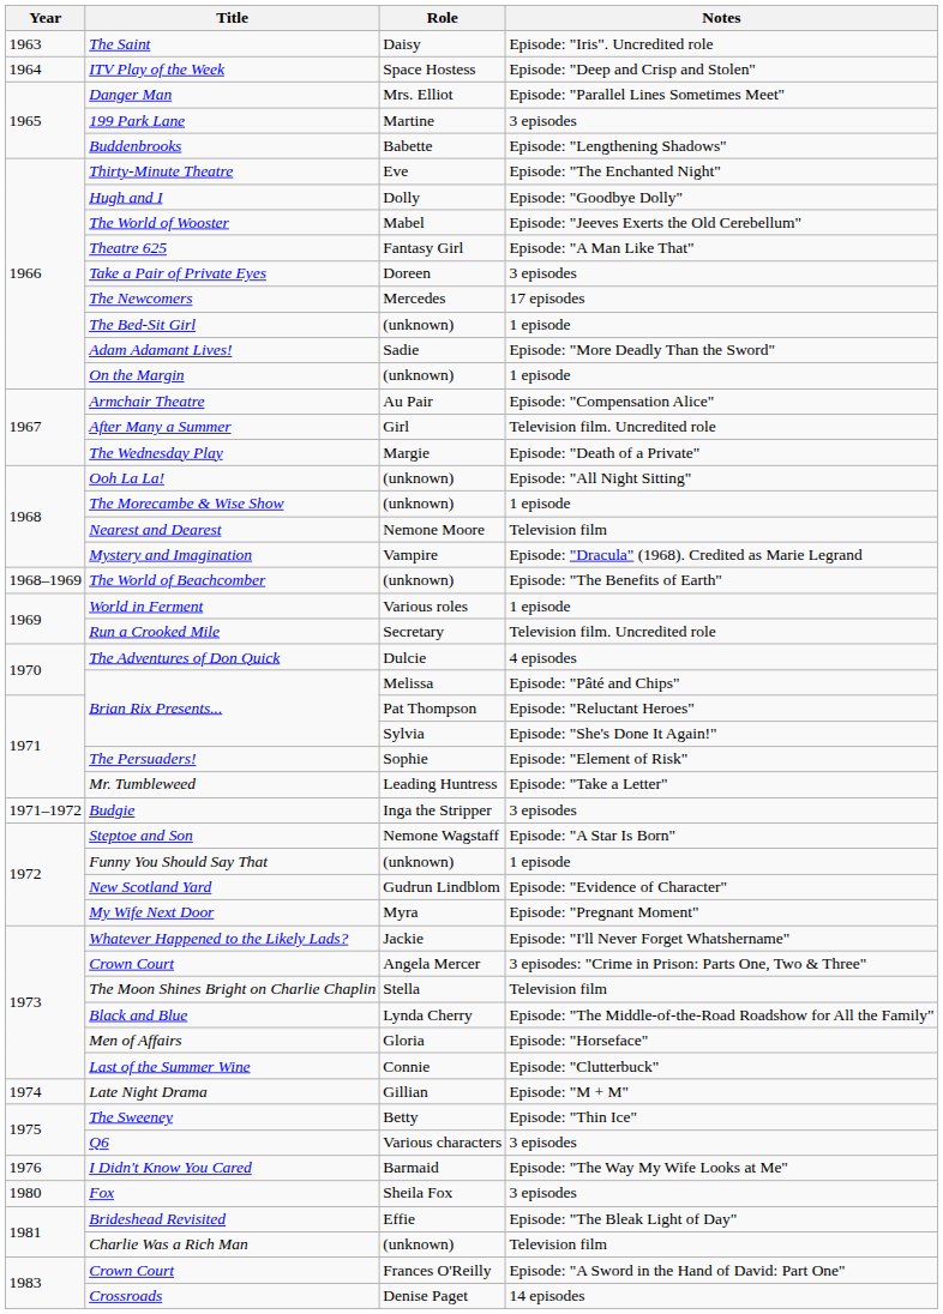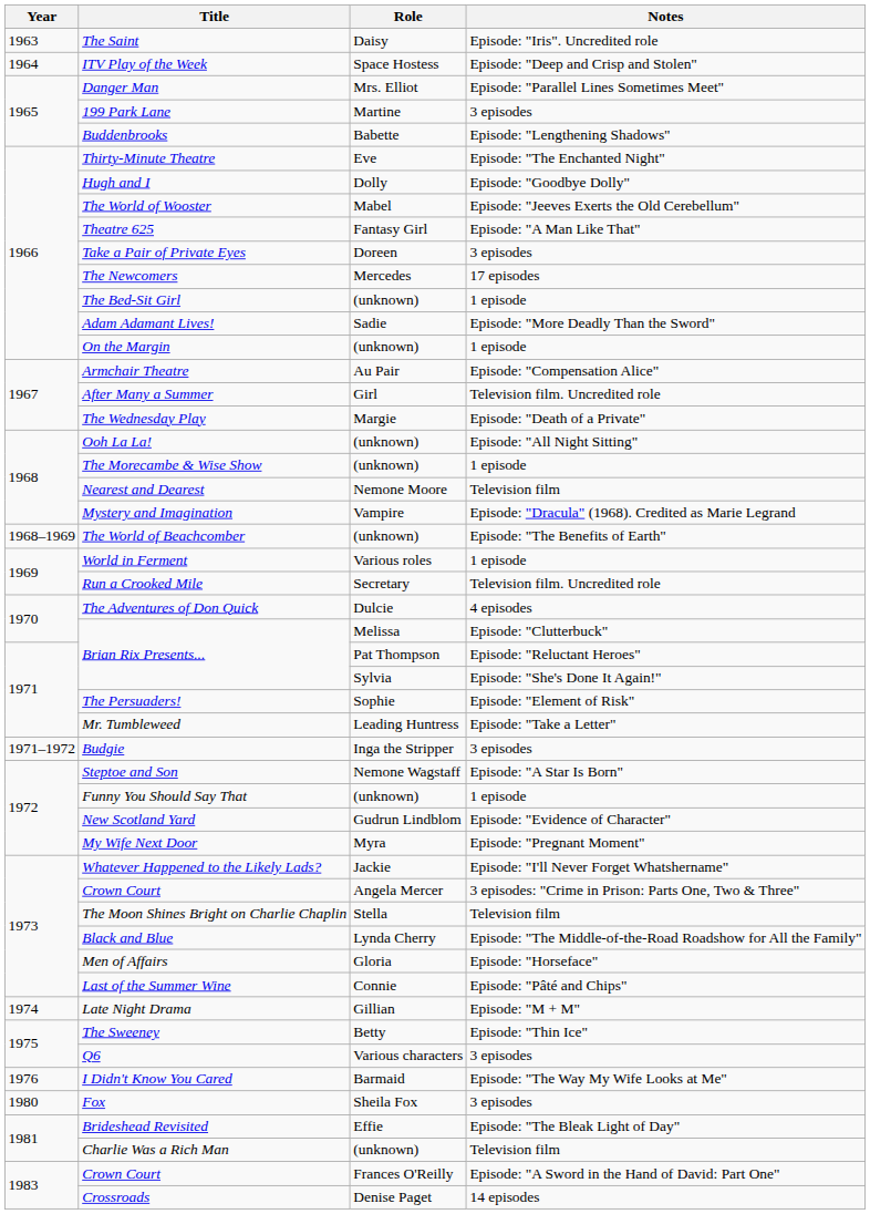 <table class="wikitable sortable">
 <tr>
 <th>Year</th>
 <th>Title</th>
 <th>Role</th>
 <th>Notes</th>
 </tr>
 <tr>
 <td>1963</td>
 <td><em><a href='#'>The Saint</a></em></td>
 <td>Daisy</td>
 <td>Episode: "Iris". Uncredited role</td>
 </tr>
 <tr>
 <td>1964</td>
 <td><em><a href='#'>ITV Play of the Week</a></em></td>
 <td>Space Hostess</td>
 <td>Episode: "Deep and Crisp and Stolen"</td>
 </tr>
 <tr>
 <td rowspan=3>1965</td>
 <td><em><a href='#'>Danger Man</a></em></td>
 <td>Mrs. Elliot</td>
 <td>Episode: "Parallel Lines Sometimes Meet"</td>
 </tr>
 <tr>
 <td><em><a href='#'>199 Park Lane</a></em></td>
 <td>Martine</td>
 <td>3 episodes</td>
 </tr>
 <tr>
 <td><em><a href='#'>Buddenbrooks</a></em></td>
 <td>Babette</td>
 <td>Episode: "Lengthening Shadows"</td>
 </tr>
 <tr>
 <td rowspan=9>1966</td>
 <td><em><a href='#'>Thirty-Minute Theatre</a></em></td>
 <td>Eve</td>
 <td>Episode: "The Enchanted Night"</td>
 </tr>
 <tr>
 <td><em><a href='#'>Hugh and I</a></em></td>
 <td>Dolly</td>
 <td>Episode: "Goodbye Dolly"</td>
 </tr>
 <tr>
 <td><em><a href='#'>The World of Wooster</a></em></td>
 <td>Mabel</td>
 <td>Episode: "Jeeves Exerts the Old Cerebellum"</td>
 </tr>
 <tr>
 <td><em><a href='#'>Theatre 625</a></em></td>
 <td>Fantasy Girl</td>
 <td>Episode: "A Man Like That"</td>
 </tr>
 <tr>
 <td><em><a href='#'>Take a Pair of Private Eyes</a></em></td>
 <td>Doreen</td>
 <td>3 episodes</td>
 </tr>
 <tr>
 <td><em><a href='#'>The Newcomers</a></em></td>
 <td>Mercedes</td>
 <td>17 episodes</td>
 </tr>
 <tr>
 <td><em><a href='#'>The Bed-Sit Girl</a></em></td>
 <td>(unknown)</td>
 <td>1 episode</td>
 </tr>
 <tr>
 <td><em><a href='#'>Adam Adamant Lives!</a></em></td>
 <td>Sadie</td>
 <td>Episode: "More Deadly Than the Sword"</td>
 </tr>
 <tr>
 <td><em><a href='#'>On the Margin</a></em></td>
 <td>(unknown)</td>
 <td>1 episode</td>
 </tr>
 <tr>
 <td rowspan=3>1967</td>
 <td><em><a href='#'>Armchair Theatre</a></em></td>
 <td>Au Pair</td>
 <td>Episode: "Compensation Alice"</td>
 </tr>
 <tr>
 <td><em><a href='#'>After Many a Summer</a></em></td>
 <td>Girl</td>
 <td>Television film. Uncredited role</td>
 </tr>
 <tr>
 <td><em><a href='#'>The Wednesday Play</a></em></td>
 <td>Margie</td>
 <td>Episode: "Death of a Private"</td>
 </tr>
 <tr>
 <td rowspan=4>1968</td>
 <td><em><a href='#'>Ooh La La!</a></em></td>
 <td>(unknown)</td>
 <td>Episode: "All Night Sitting"</td>
 </tr>
 <tr>
 <td><em><a href='#'>The Morecambe & Wise Show</a></em></td>
 <td>(unknown)</td>
 <td>1 episode</td>
 </tr>
 <tr>
 <td><em><a href='#'>Nearest and Dearest</a></em></td>
 <td>Nemone Moore</td>
 <td>Television film</td>
 </tr>
 <tr>
 <td><em><a href='#'>Mystery and Imagination</a></em></td>
 <td>Vampire</td>
 <td>Episode: <a href='#'>"Dracula"</a> (1968). Credited as Marie Legrand</td>
 </tr>
 <tr>
 <td>1968–1969</td>
 <td><em><a href='#'>The World of Beachcomber</a></em></td>
 <td>(unknown)</td>
 <td>Episode: "The Benefits of Earth"</td>
 </tr>
 <tr>
 <td rowspan=2>1969</td>
 <td><em><a href='#'>World in Ferment</a></em></td>
 <td>Various roles</td>
 <td>1 episode</td>
 </tr>
 <tr>
 <td><em><a href='#'>Run a Crooked Mile</a></em></td>
 <td>Secretary</td>
 <td>Television film. Uncredited role</td>
 </tr>
 <tr>
 <td rowspan=2>1970</td>
 <td><em><a href='#'>The Adventures of Don Quick</a></em></td>
 <td>Dulcie</td>
 <td>4 episodes</td>
 </tr>
 <tr>
 <td rowspan=3><em><a href='#'>Brian Rix Presents...</a></em></td>
 <td>Melissa</td>
-<td>Episode: "Pâté and Chips"</td>
+<td>Episode: "Clutterbuck"</td>
 </tr>
 <tr>
 <td rowspan=4>1971</td>
 <td>Pat Thompson</td>
 <td>Episode: "Reluctant Heroes"</td>
 </tr>
 <tr>
 <td>Sylvia</td>
 <td>Episode: "She's Done It Again!"</td>
 </tr>
 <tr>
 <td><em><a href='#'>The Persuaders!</a></em></td>
 <td>Sophie</td>
 <td>Episode: "Element of Risk"</td>
 </tr>
 <tr>
 <td><em>Mr. Tumbleweed</em></td>
 <td>Leading Huntress</td>
 <td>Episode: "Take a Letter"</td>
 </tr>
 <tr>
 <td>1971–1972</td>
 <td><em><a href='#'>Budgie</a></em></td>
 <td>Inga the Stripper</td>
 <td>3 episodes</td>
 </tr>
 <tr>
 <td rowspan=4>1972</td>
 <td><em><a href='#'>Steptoe and Son</a></em></td>
 <td>Nemone Wagstaff</td>
 <td>Episode: "A Star Is Born"</td>
 </tr>
 <tr>
 <td><em>Funny You Should Say That</em></td>
 <td>(unknown)</td>
 <td>1 episode</td>
 </tr>
 <tr>
 <td><em><a href='#'>New Scotland Yard</a></em></td>
 <td>Gudrun Lindblom</td>
 <td>Episode: "Evidence of Character"</td>
 </tr>
 <tr>
 <td><em><a href='#'>My Wife Next Door</a></em></td>
 <td>Myra</td>
 <td>Episode: "Pregnant Moment"</td>
 </tr>
 <tr>
 <td rowspan=6>1973</td>
 <td><em><a href='#'>Whatever Happened to the Likely Lads?</a></em></td>
 <td>Jackie</td>
 <td>Episode: "I'll Never Forget Whatshername"</td>
 </tr>
 <tr>
 <td><em><a href='#'>Crown Court</a></em></td>
 <td>Angela Mercer</td>
 <td>3 episodes: "Crime in Prison: Parts One, Two & Three"</td>
 </tr>
 <tr>
 <td><em>The Moon Shines Bright on Charlie Chaplin</em></td>
 <td>Stella</td>
 <td>Television film</td>
 </tr>
 <tr>
 <td><em><a href='#'>Black and Blue</a></em></td>
 <td>Lynda Cherry</td>
 <td>Episode: "The Middle-of-the-Road Roadshow for All the Family"</td>
 </tr>
 <tr>
 <td><em>Men of Affairs</em></td>
 <td>Gloria</td>
 <td>Episode: "Horseface"</td>
 </tr>
 <tr>
 <td><em><a href='#'>Last of the Summer Wine</a></em></td>
 <td>Connie</td>
-<td>Episode: "Clutterbuck"</td>
+<td>Episode: "Pâté and Chips"</td>
 </tr>
 <tr>
 <td>1974</td>
 <td><em>Late Night Drama</em></td>
 <td>Gillian</td>
 <td>Episode: "M + M"</td>
 </tr>
 <tr>
 <td rowspan=2>1975</td>
 <td><em><a href='#'>The Sweeney</a></em></td>
 <td>Betty</td>
 <td>Episode: "Thin Ice"</td>
 </tr>
 <tr>
 <td><em><a href='#'>Q6</a></em></td>
 <td>Various characters</td>
 <td>3 episodes</td>
 </tr>
 <tr>
 <td>1976</td>
 <td><em><a href='#'>I Didn't Know You Cared</a></em></td>
 <td>Barmaid</td>
 <td>Episode: "The Way My Wife Looks at Me"</td>
 </tr>
 <tr>
 <td>1980</td>
 <td><em><a href='#'>Fox</a></em></td>
 <td>Sheila Fox</td>
 <td>3 episodes</td>
 </tr>
 <tr>
 <td rowspan=2>1981</td>
 <td><em><a href='#'>Brideshead Revisited</a></em></td>
 <td>Effie</td>
 <td>Episode: "The Bleak Light of Day"</td>
 </tr>
 <tr>
 <td><em>Charlie Was a Rich Man</em></td>
 <td>(unknown)</td>
 <td>Television film</td>
 </tr>
 <tr>
 <td rowspan=2>1983</td>
 <td><em><a href='#'>Crown Court</a></em></td>
 <td>Frances O'Reilly</td>
 <td>Episode: "A Sword in the Hand of David: Part One"</td>
 </tr>
 <tr>
 <td><em><a href='#'>Crossroads</a></em></td>
 <td>Denise Paget</td>
 <td>14 episodes</td>
 </tr>
 </table>
